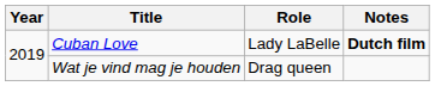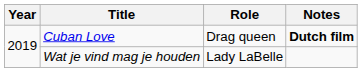 <table class="wikitable sortable">
 <tr>
 <th>Year</th>
 <th>Title</th>
 <th>Role</th>
 <th class="unsortable">Notes</th>
 </tr>
 <tr>
 <td rowspan="2">2019</td>
 <td><em><a href='#'>Cuban Love</a></em></td>
-<td>Lady LaBelle</td>
+<td>Drag queen</td>
 <td><strong>Dutch film</strong></td>
 </tr>
 <tr>
 <td><em>Wat je vind mag je houden</em></td>
-<td>Drag queen</td>
+<td>Lady LaBelle</td>
 <td></td>
 </tr>
 </table>
